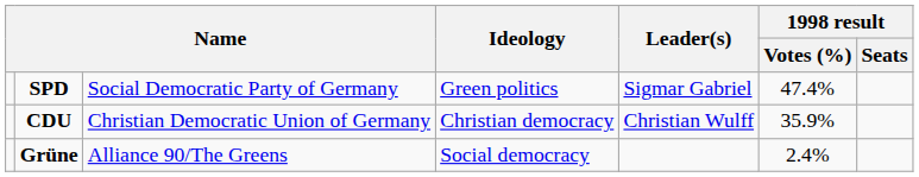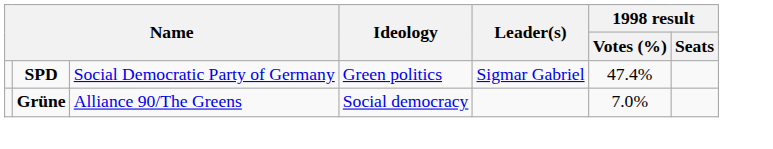 <table class="wikitable">
 <tr>
 <th rowspan=2 colspan=3>Name</th>
 <th rowspan=2>Ideology</th>
 <th rowspan=2>Leader(s)</th>
 <th colspan=2>1998 result</th>
 </tr>
 <tr>
 <th>Votes (%)</th>
 <th>Seats</th>
 </tr>
 <tr>
 <td bgcolor=></td>
 <td align=center><strong>SPD</strong></td>
 <td><a href='#'>Social Democratic Party of Germany</a><br></td>
 <td><a href='#'>Green politics</a></td>
 <td><a href='#'>Sigmar Gabriel</a></td>
 <td align=center>47.4%</td>
 <td></td>
 </tr>
 <tr>
 <td bgcolor=></td>
-<td align=center><strong>CDU</strong></td>
-<td><a href='#'>Christian Democratic Union of Germany</a><br></td>
-<td><a href='#'>Christian democracy</a></td>
-<td><a href='#'>Christian Wulff</a></td>
-<td align=center>35.9%</td>
-<td></td>
-</tr>
-<tr>
-<td bgcolor=></td>
 <td align=center><strong>Grüne</strong></td>
 <td><a href='#'>Alliance 90/The Greens</a><br></td>
 <td><a href='#'>Social democracy</a></td>
 <td></td>
-<td align=center>2.4%</td>
+<td align=center>7.0%</td>
 <td></td>
 </tr>
 </table>
